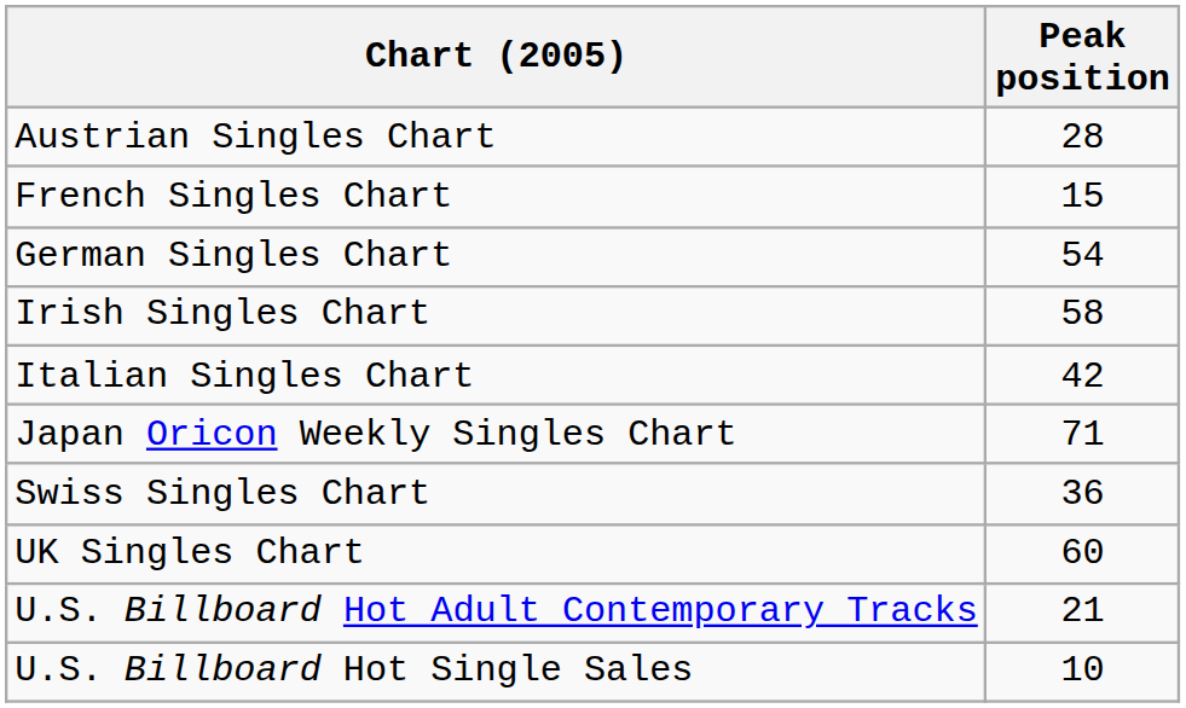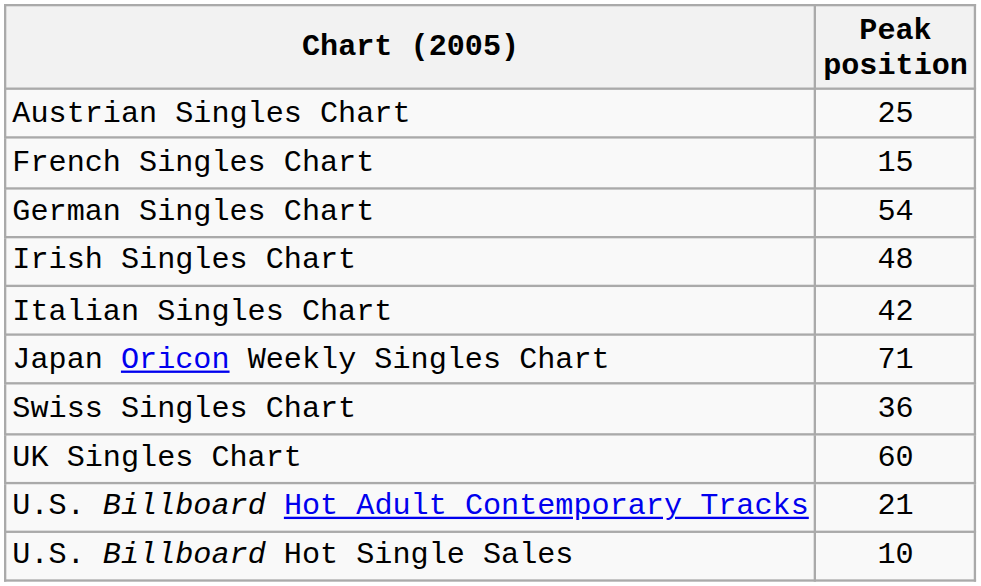 <table class="wikitable sortable">
 <tr>
 <th align="left">Chart (2005)</th>
 <th align="left">Peak<br>position</th>
 </tr>
 <tr>
 <td align="left">Austrian Singles Chart</td>
-<td align="center">28</td>
+<td align="center">25</td>
 </tr>
 <tr>
 <td align="left">French Singles Chart</td>
 <td align="center">15</td>
 </tr>
 <tr>
 <td align="left">German Singles Chart</td>
 <td align="center">54</td>
 </tr>
 <tr>
 <td align="left">Irish Singles Chart</td>
-<td align="center">58</td>
+<td align="center">48</td>
 </tr>
 <tr>
 <td>Italian Singles Chart</td>
 <td align=center>42</td>
 </tr>
 <tr>
 <td align="left">Japan <a href='#'>Oricon</a> Weekly Singles Chart</td>
 <td align="center">71</td>
 </tr>
 <tr>
 <td align="left">Swiss Singles Chart</td>
 <td align="center">36</td>
 </tr>
 <tr>
 <td align="left">UK Singles Chart</td>
 <td align="center">60</td>
 </tr>
 <tr>
 <td align="left">U.S. <em>Billboard</em> <a href='#'>Hot Adult Contemporary Tracks</a></td>
 <td align="center">21</td>
 </tr>
 <tr>
 <td align="left">U.S. <em>Billboard</em> Hot Single Sales</td>
 <td align="center">10</td>
 </tr>
 </table>
